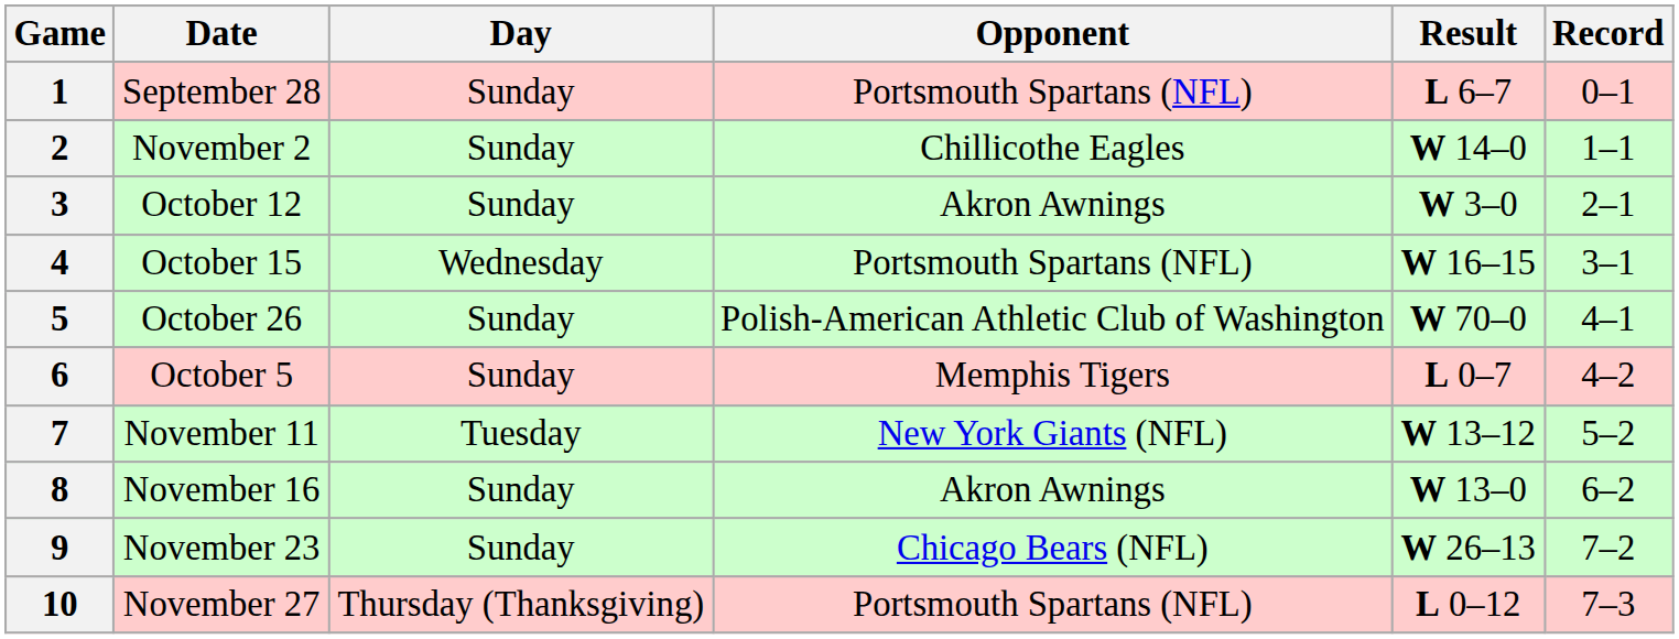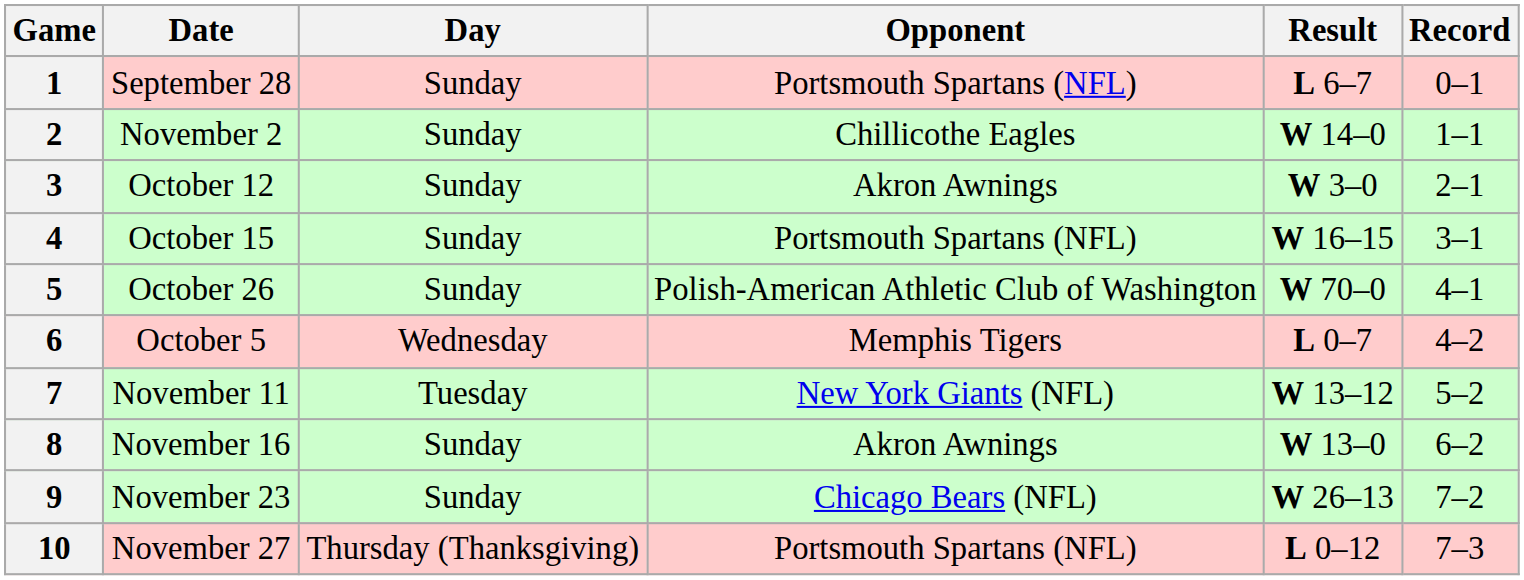 <table class="wikitable" style="text-align:center">
 <tr>
 <th>Game</th>
 <th>Date</th>
 <th>Day</th>
 <th>Opponent</th>
 <th>Result</th>
 <th>Record</th>
 </tr>
 <tr style="background:#fcc;">
 <th scope="row">1</th>
 <td>September 28</td>
 <td>Sunday</td>
 <td>Portsmouth Spartans (<a href='#'>NFL</a>)</td>
 <td><strong>L</strong> 6–7</td>
 <td>0–1</td>
 </tr>
 <tr style="background:#cfc;">
 <th scope="row">2</th>
 <td>November 2</td>
 <td>Sunday</td>
 <td>Chillicothe Eagles</td>
 <td><strong>W</strong> 14–0</td>
 <td>1–1</td>
 </tr>
 <tr style="background:#cfc;">
 <th scope="row">3</th>
 <td>October 12</td>
 <td>Sunday</td>
 <td>Akron Awnings</td>
 <td><strong>W</strong> 3–0</td>
 <td>2–1</td>
 </tr>
 <tr style="background:#cfc;">
 <th scope="row">4</th>
 <td>October 15</td>
-<td>Wednesday</td>
+<td>Sunday</td>
 <td>Portsmouth Spartans (NFL)</td>
 <td><strong>W</strong> 16–15</td>
 <td>3–1</td>
 </tr>
 <tr style="background:#cfc;">
 <th scope="row">5</th>
 <td>October 26</td>
 <td>Sunday</td>
 <td>Polish-American Athletic Club of Washington</td>
 <td><strong>W</strong> 70–0</td>
 <td>4–1</td>
 </tr>
 <tr style="background:#fcc;">
 <th scope="row">6</th>
 <td>October 5</td>
-<td>Sunday</td>
+<td>Wednesday</td>
 <td>Memphis Tigers</td>
 <td><strong>L</strong> 0–7</td>
 <td>4–2</td>
 </tr>
 <tr style="background:#cfc;">
 <th scope="row">7</th>
 <td>November 11</td>
 <td>Tuesday</td>
 <td><a href='#'>New York Giants</a> (NFL)</td>
 <td><strong>W</strong> 13–12</td>
 <td>5–2</td>
 </tr>
 <tr style="background:#cfc;">
 <th scope="row">8</th>
 <td>November 16</td>
 <td>Sunday</td>
 <td>Akron Awnings</td>
 <td><strong>W</strong> 13–0</td>
 <td>6–2</td>
 </tr>
 <tr style="background:#cfc;">
 <th scope="row">9</th>
 <td>November 23</td>
 <td>Sunday</td>
 <td><a href='#'>Chicago Bears</a> (NFL)</td>
 <td><strong>W</strong> 26–13</td>
 <td>7–2</td>
 </tr>
 <tr style="background:#fcc;">
 <th scope="row">10</th>
 <td>November 27</td>
 <td>Thursday (Thanksgiving)</td>
 <td>Portsmouth Spartans (NFL)</td>
 <td><strong>L</strong> 0–12</td>
 <td>7–3</td>
 </tr>
 </table>
